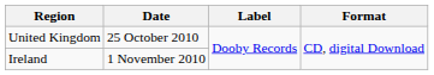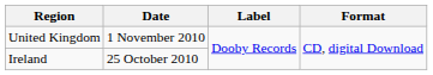 <table class="wikitable">
 <tr>
 <th>Region</th>
 <th>Date</th>
 <th>Label</th>
 <th>Format</th>
 </tr>
 <tr>
 <td>United Kingdom</td>
-<td>25 October 2010</td>
+<td>1 November 2010</td>
 <td rowspan="2"><a href='#'>Dooby Records</a></td>
 <td rowspan="2"><a href='#'>CD</a>, <a href='#'>digital Download</a></td>
 </tr>
 <tr>
 <td>Ireland</td>
-<td>1 November 2010</td>
+<td>25 October 2010</td>
 </tr>
 </table>
